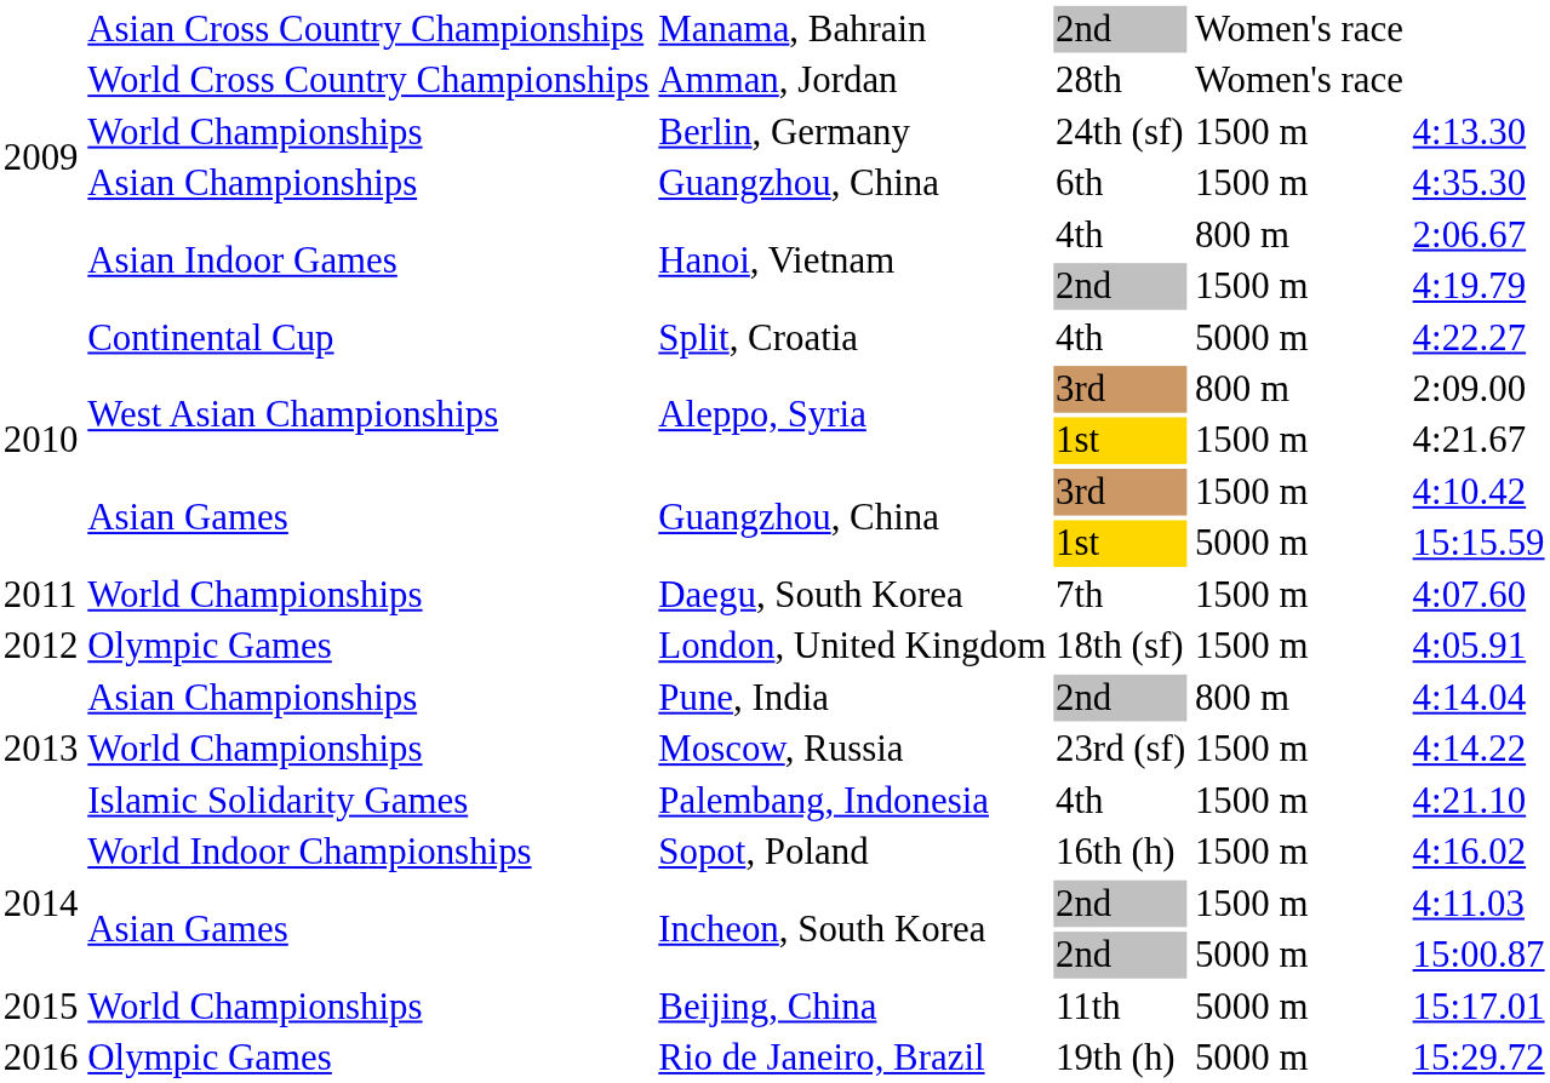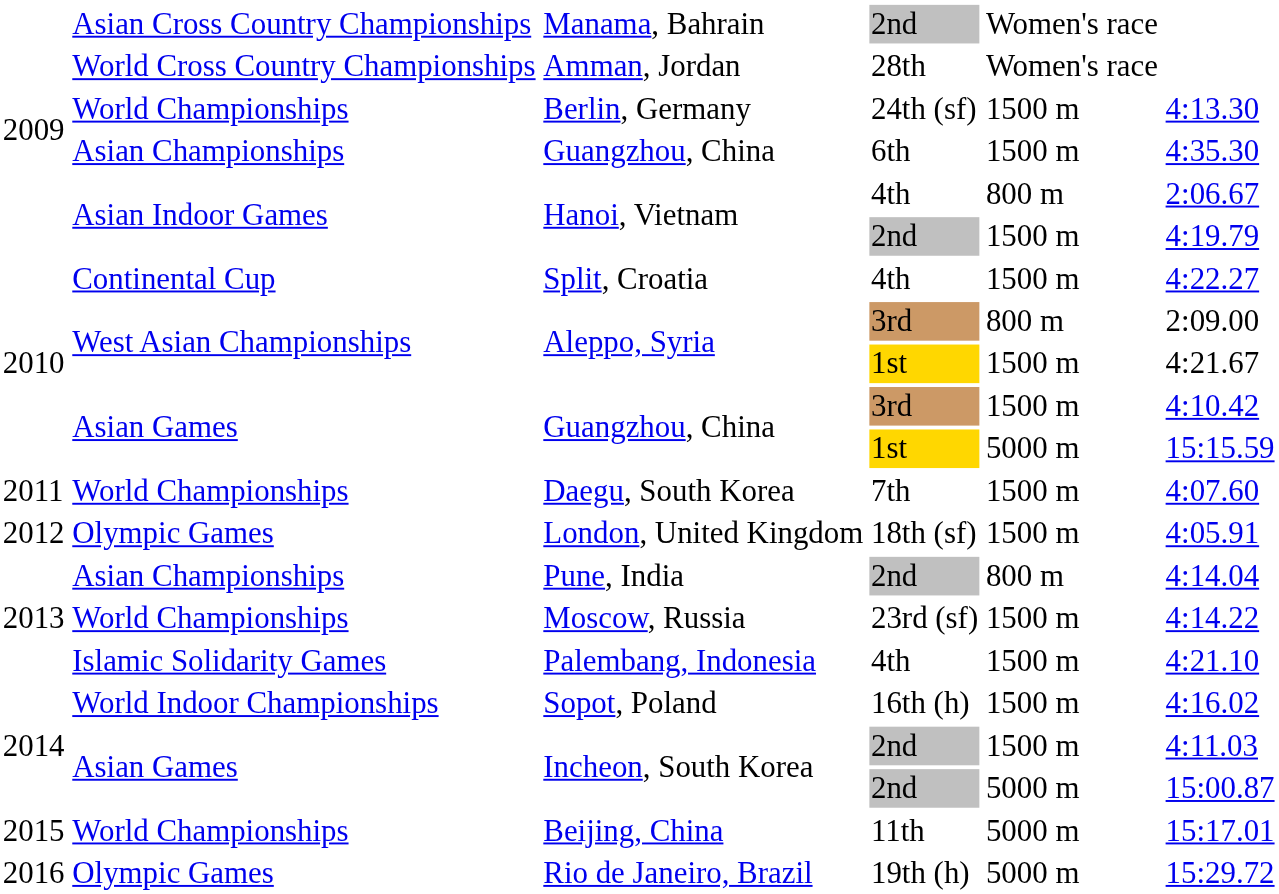 <table>
 <tr>
 <td rowspan=6>2009</td>
 <td><a href='#'>Asian Cross Country Championships</a></td>
 <td><a href='#'>Manama</a>, Bahrain</td>
 <td bgcolor=silver>2nd</td>
 <td>Women's race</td>
 <td></td>
 </tr>
 <tr>
 <td><a href='#'>World Cross Country Championships</a></td>
 <td><a href='#'>Amman</a>, Jordan</td>
 <td>28th</td>
 <td>Women's race</td>
 <td></td>
 </tr>
 <tr>
 <td><a href='#'>World Championships</a></td>
 <td><a href='#'>Berlin</a>, Germany</td>
 <td>24th (sf)</td>
 <td>1500 m</td>
 <td><a href='#'>4:13.30</a></td>
 </tr>
 <tr>
 <td><a href='#'>Asian Championships</a></td>
 <td><a href='#'>Guangzhou</a>, China</td>
 <td>6th</td>
 <td>1500 m</td>
 <td><a href='#'>4:35.30</a></td>
 </tr>
 <tr>
 <td rowspan=2><a href='#'>Asian Indoor Games</a></td>
 <td rowspan=2><a href='#'>Hanoi</a>, Vietnam</td>
 <td>4th</td>
 <td>800 m</td>
 <td><a href='#'>2:06.67</a></td>
 </tr>
 <tr>
 <td bgcolor=silver>2nd</td>
 <td>1500 m</td>
 <td><a href='#'>4:19.79</a></td>
 </tr>
 <tr>
 <td rowspan=5>2010</td>
 <td><a href='#'>Continental Cup</a></td>
 <td><a href='#'>Split</a>, Croatia</td>
 <td>4th</td>
-<td>5000 m</td>
+<td>1500 m</td>
 <td><a href='#'>4:22.27</a></td>
 </tr>
 <tr>
 <td rowspan=2><a href='#'>West Asian Championships</a></td>
 <td rowspan=2><a href='#'>Aleppo, Syria</a></td>
 <td bgcolor=cc9966>3rd</td>
 <td>800 m</td>
 <td>2:09.00</td>
 </tr>
 <tr>
 <td bgcolor=gold>1st</td>
 <td>1500 m</td>
 <td>4:21.67</td>
 </tr>
 <tr>
 <td rowspan=2><a href='#'>Asian Games</a></td>
 <td rowspan=2><a href='#'>Guangzhou</a>, China</td>
 <td bgcolor=cc9966>3rd</td>
 <td>1500 m</td>
 <td><a href='#'>4:10.42</a></td>
 </tr>
 <tr>
 <td bgcolor=gold>1st</td>
 <td>5000 m</td>
 <td><a href='#'>15:15.59</a></td>
 </tr>
 <tr>
 <td>2011</td>
 <td><a href='#'>World Championships</a></td>
 <td><a href='#'>Daegu</a>, South Korea</td>
 <td>7th</td>
 <td>1500 m</td>
 <td><a href='#'>4:07.60</a></td>
 </tr>
 <tr>
 <td>2012</td>
 <td><a href='#'>Olympic Games</a></td>
 <td><a href='#'>London</a>, United Kingdom</td>
 <td>18th (sf)</td>
 <td>1500 m</td>
 <td><a href='#'>4:05.91</a></td>
 </tr>
 <tr>
 <td rowspan=3>2013</td>
 <td><a href='#'>Asian Championships</a></td>
 <td><a href='#'>Pune</a>, India</td>
 <td bgcolor=silver>2nd</td>
 <td>800 m</td>
 <td><a href='#'>4:14.04</a></td>
 </tr>
 <tr>
 <td><a href='#'>World Championships</a></td>
 <td><a href='#'>Moscow</a>, Russia</td>
 <td>23rd (sf)</td>
 <td>1500 m</td>
 <td><a href='#'>4:14.22</a></td>
 </tr>
 <tr>
 <td><a href='#'>Islamic Solidarity Games</a></td>
 <td><a href='#'>Palembang, Indonesia</a></td>
 <td>4th</td>
 <td>1500 m</td>
 <td><a href='#'>4:21.10</a></td>
 </tr>
 <tr>
 <td rowspan=3>2014</td>
 <td><a href='#'>World Indoor Championships</a></td>
 <td><a href='#'>Sopot</a>, Poland</td>
 <td>16th (h)</td>
 <td>1500 m</td>
 <td><a href='#'>4:16.02</a></td>
 </tr>
 <tr>
 <td rowspan=2><a href='#'>Asian Games</a></td>
 <td rowspan=2><a href='#'>Incheon</a>, South Korea</td>
 <td bgcolor=silver>2nd</td>
 <td>1500 m</td>
 <td><a href='#'>4:11.03</a></td>
 </tr>
 <tr>
 <td bgcolor=silver>2nd</td>
 <td>5000 m</td>
 <td><a href='#'>15:00.87</a></td>
 </tr>
 <tr>
 <td>2015</td>
 <td><a href='#'>World Championships</a></td>
 <td><a href='#'>Beijing, China</a></td>
 <td>11th</td>
 <td>5000 m</td>
 <td><a href='#'>15:17.01</a></td>
 </tr>
 <tr>
 <td>2016</td>
 <td><a href='#'>Olympic Games</a></td>
 <td><a href='#'>Rio de Janeiro, Brazil</a></td>
 <td>19th (h)</td>
 <td>5000 m</td>
 <td><a href='#'>15:29.72</a></td>
 </tr>
 </table>
